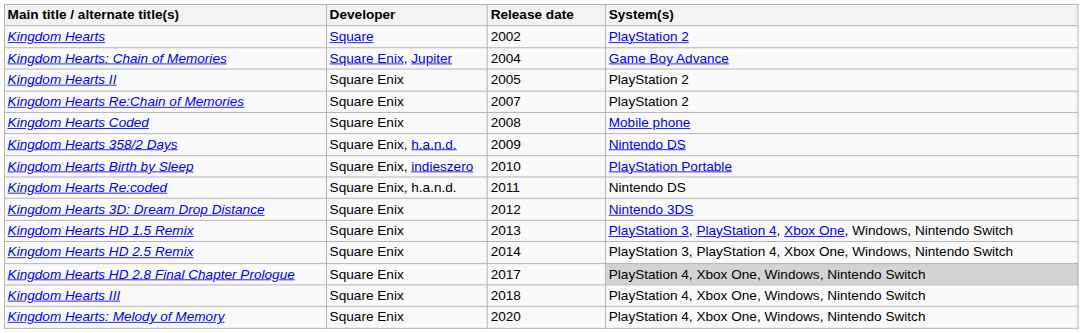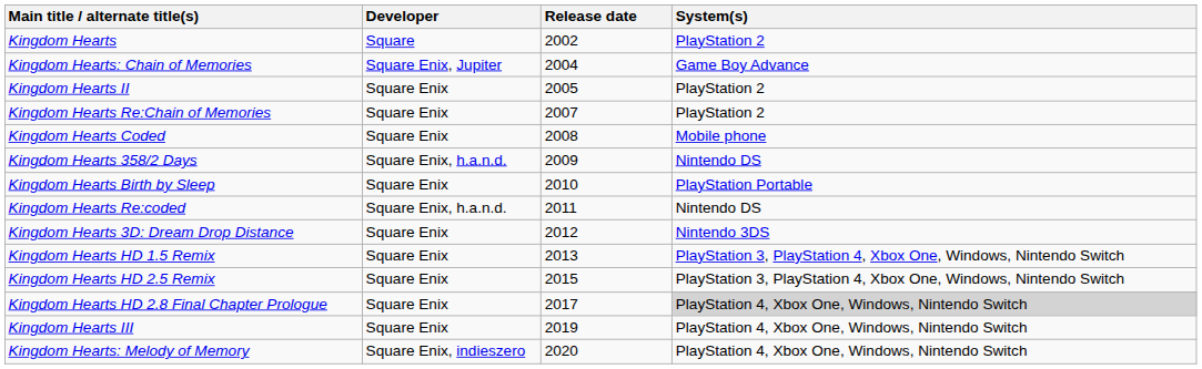 <table class="wikitable sortable" style="width: 100%;">
 <tr>
 <th style="width:30%; text-align:left;">Main title / alternate title(s)</th>
 <th style="width:15%; text-align:left;">Developer</th>
 <th style="width:11%; text-align:left;">Release date</th>
 <th style="width:44%; text-align:left;">System(s)</th>
 </tr>
 <tr>
 <td><em><a href='#'>Kingdom Hearts</a></em></td>
 <td><a href='#'>Square</a></td>
 <td>2002</td>
 <td><a href='#'>PlayStation 2</a></td>
 </tr>
 <tr>
 <td><em><a href='#'>Kingdom Hearts: Chain of Memories</a></em></td>
 <td><a href='#'>Square Enix</a>, <a href='#'>Jupiter</a></td>
 <td>2004</td>
 <td><a href='#'>Game Boy Advance</a></td>
 </tr>
 <tr>
 <td><em><a href='#'>Kingdom Hearts II</a></em></td>
 <td>Square Enix</td>
 <td>2005</td>
 <td>PlayStation 2</td>
 </tr>
 <tr>
 <td><em><a href='#'>Kingdom Hearts Re:Chain of Memories</a></em></td>
 <td>Square Enix</td>
 <td>2007</td>
 <td>PlayStation 2</td>
 </tr>
 <tr>
 <td><em><a href='#'>Kingdom Hearts Coded</a></em></td>
 <td>Square Enix</td>
 <td>2008</td>
 <td><a href='#'>Mobile phone</a></td>
 </tr>
 <tr>
 <td><em><a href='#'>Kingdom Hearts 358/2 Days</a></em></td>
 <td>Square Enix, <a href='#'>h.a.n.d.</a></td>
 <td>2009</td>
 <td><a href='#'>Nintendo DS</a></td>
 </tr>
 <tr>
 <td><em><a href='#'>Kingdom Hearts Birth by Sleep</a></em></td>
-<td>Square Enix, <a href='#'>indieszero</a></td>
+<td>Square Enix</td>
 <td>2010</td>
 <td><a href='#'>PlayStation Portable</a></td>
 </tr>
 <tr>
 <td><em><a href='#'>Kingdom Hearts Re:coded</a></em></td>
 <td>Square Enix, h.a.n.d.</td>
 <td>2011</td>
 <td>Nintendo DS</td>
 </tr>
 <tr>
 <td><em><a href='#'>Kingdom Hearts 3D: Dream Drop Distance</a></em></td>
 <td>Square Enix</td>
 <td>2012</td>
 <td><a href='#'>Nintendo 3DS</a></td>
 </tr>
 <tr>
 <td><em><a href='#'>Kingdom Hearts HD 1.5 Remix</a></em></td>
 <td>Square Enix</td>
 <td>2013</td>
 <td><a href='#'>PlayStation 3</a>, <a href='#'>PlayStation 4</a>, <a href='#'>Xbox One</a>, Windows, Nintendo Switch</td>
 </tr>
 <tr>
 <td><em><a href='#'>Kingdom Hearts HD 2.5 Remix</a></em></td>
 <td>Square Enix</td>
-<td>2014</td>
+<td>2015</td>
 <td>PlayStation 3, PlayStation 4, Xbox One, Windows, Nintendo Switch</td>
 </tr>
 <tr>
 <td><em><a href='#'>Kingdom Hearts HD 2.8 Final Chapter Prologue</a></em></td>
 <td>Square Enix</td>
 <td>2017</td>
 <td style="background: lightgrey;">PlayStation 4, Xbox One, Windows, Nintendo Switch</td>
 </tr>
 <tr>
 <td><em><a href='#'>Kingdom Hearts III</a></em></td>
 <td>Square Enix</td>
-<td>2018</td>
+<td>2019</td>
 <td>PlayStation 4, Xbox One, Windows, Nintendo Switch</td>
 </tr>
 <tr>
 <td><em><a href='#'>Kingdom Hearts: Melody of Memory</a></em></td>
-<td>Square Enix</td>
+<td>Square Enix, <a href='#'>indieszero</a></td>
 <td>2020</td>
 <td>PlayStation 4, Xbox One, Windows, Nintendo Switch</td>
 </tr>
 </table>
